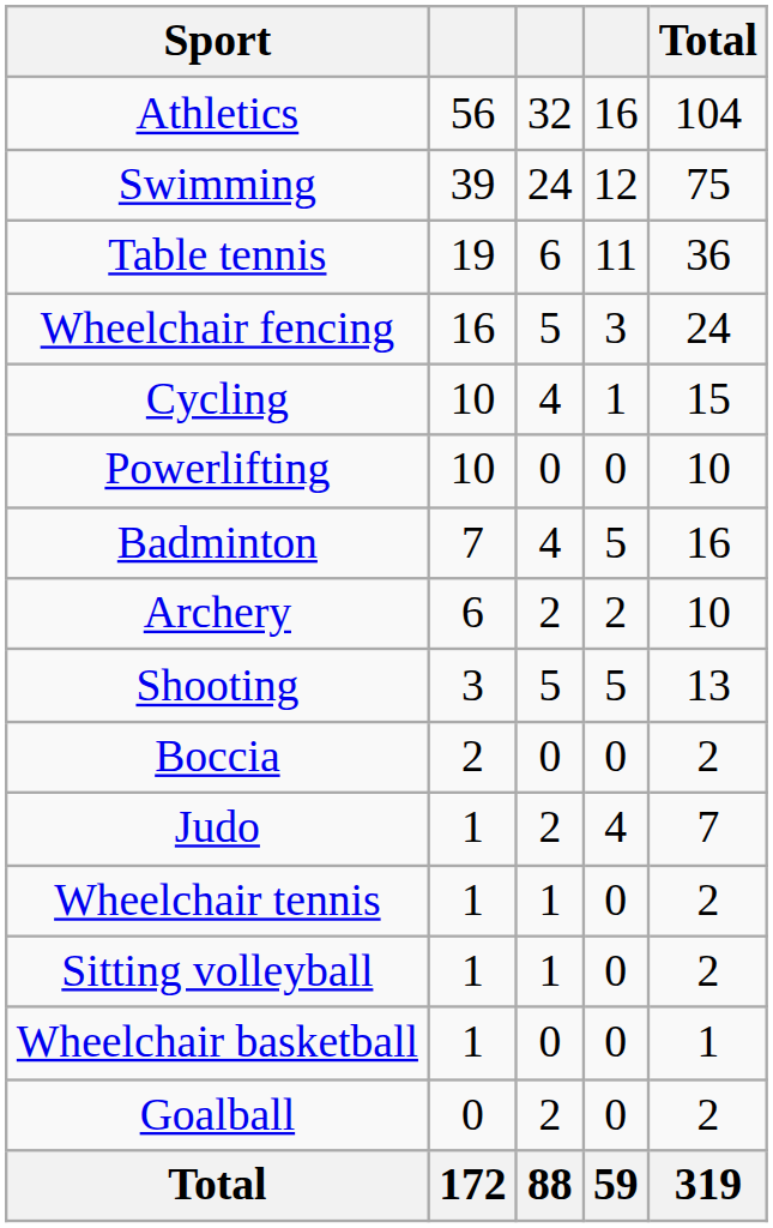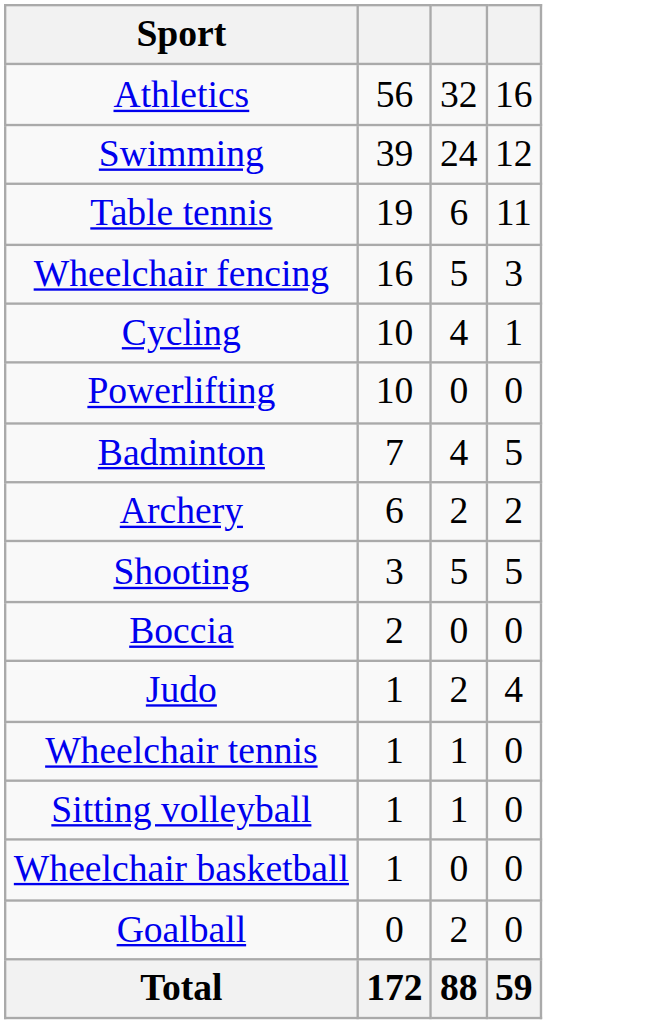 <table class="wikitable">
 <tr>
 <th>Sport</th>
 <th></th>
 <th></th>
 <th></th>
-<th>Total</th>
 </tr>
 <tr align="center">
 <td><a href='#'>Athletics</a></td>
 <td>56</td>
 <td>32</td>
 <td>16</td>
-<td>104</td>
 </tr>
 <tr align="center">
 <td><a href='#'>Swimming</a></td>
 <td>39</td>
 <td>24</td>
 <td>12</td>
-<td>75</td>
 </tr>
 <tr align="center">
 <td><a href='#'>Table tennis</a></td>
 <td>19</td>
 <td>6</td>
 <td>11</td>
-<td>36</td>
 </tr>
 <tr align="center">
 <td><a href='#'>Wheelchair fencing</a></td>
 <td>16</td>
 <td>5</td>
 <td>3</td>
-<td>24</td>
 </tr>
 <tr align="center">
 <td><a href='#'>Cycling</a></td>
 <td>10</td>
 <td>4</td>
 <td>1</td>
-<td>15</td>
 </tr>
 <tr align="center">
 <td><a href='#'>Powerlifting</a></td>
 <td>10</td>
 <td>0</td>
 <td>0</td>
-<td>10</td>
 </tr>
 <tr align="center">
 <td><a href='#'>Badminton</a></td>
 <td>7</td>
 <td>4</td>
 <td>5</td>
-<td>16</td>
 </tr>
 <tr align="center">
 <td><a href='#'>Archery</a></td>
 <td>6</td>
 <td>2</td>
 <td>2</td>
-<td>10</td>
 </tr>
 <tr align="center">
 <td><a href='#'>Shooting</a></td>
 <td>3</td>
 <td>5</td>
 <td>5</td>
-<td>13</td>
 </tr>
 <tr align="center">
 <td><a href='#'>Boccia</a></td>
 <td>2</td>
 <td>0</td>
 <td>0</td>
-<td>2</td>
 </tr>
 <tr align="center">
 <td><a href='#'>Judo</a></td>
 <td>1</td>
 <td>2</td>
 <td>4</td>
-<td>7</td>
 </tr>
 <tr align="center">
 <td><a href='#'>Wheelchair tennis</a></td>
 <td>1</td>
 <td>1</td>
 <td>0</td>
-<td>2</td>
 </tr>
 <tr align="center">
 <td><a href='#'>Sitting volleyball</a></td>
 <td>1</td>
 <td>1</td>
 <td>0</td>
-<td>2</td>
 </tr>
 <tr align="center">
 <td><a href='#'>Wheelchair basketball</a></td>
 <td>1</td>
 <td>0</td>
 <td>0</td>
-<td>1</td>
 </tr>
 <tr align="center">
 <td><a href='#'>Goalball</a></td>
 <td>0</td>
 <td>2</td>
 <td>0</td>
-<td>2</td>
 </tr>
 <tr align="center">
 <th>Total</th>
 <th>172</th>
 <th>88</th>
 <th>59</th>
-<th>319</th>
 </tr>
 </table>
